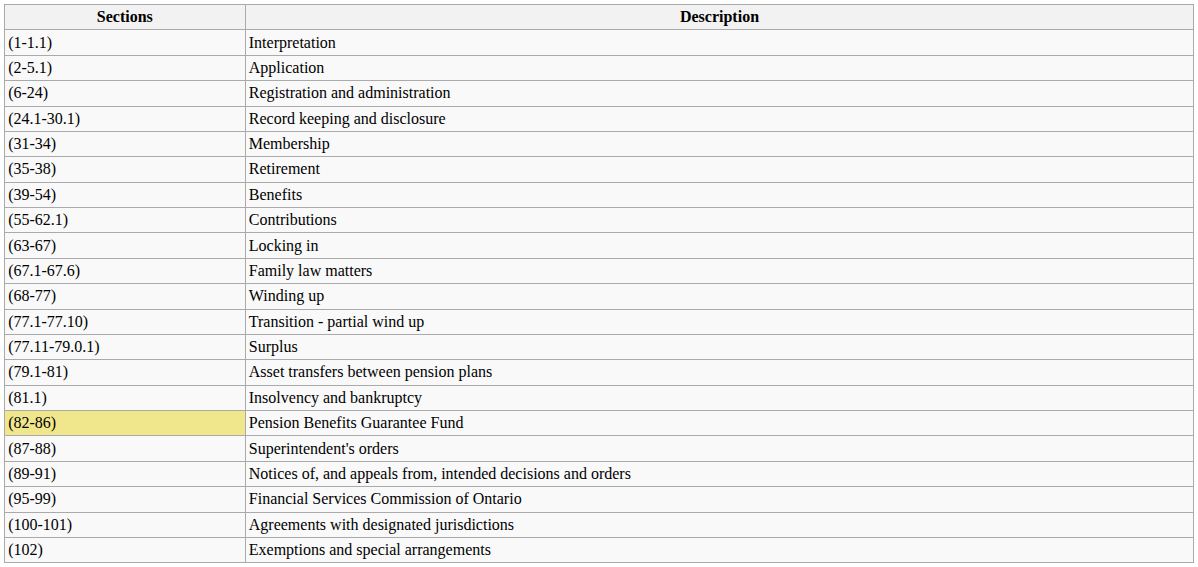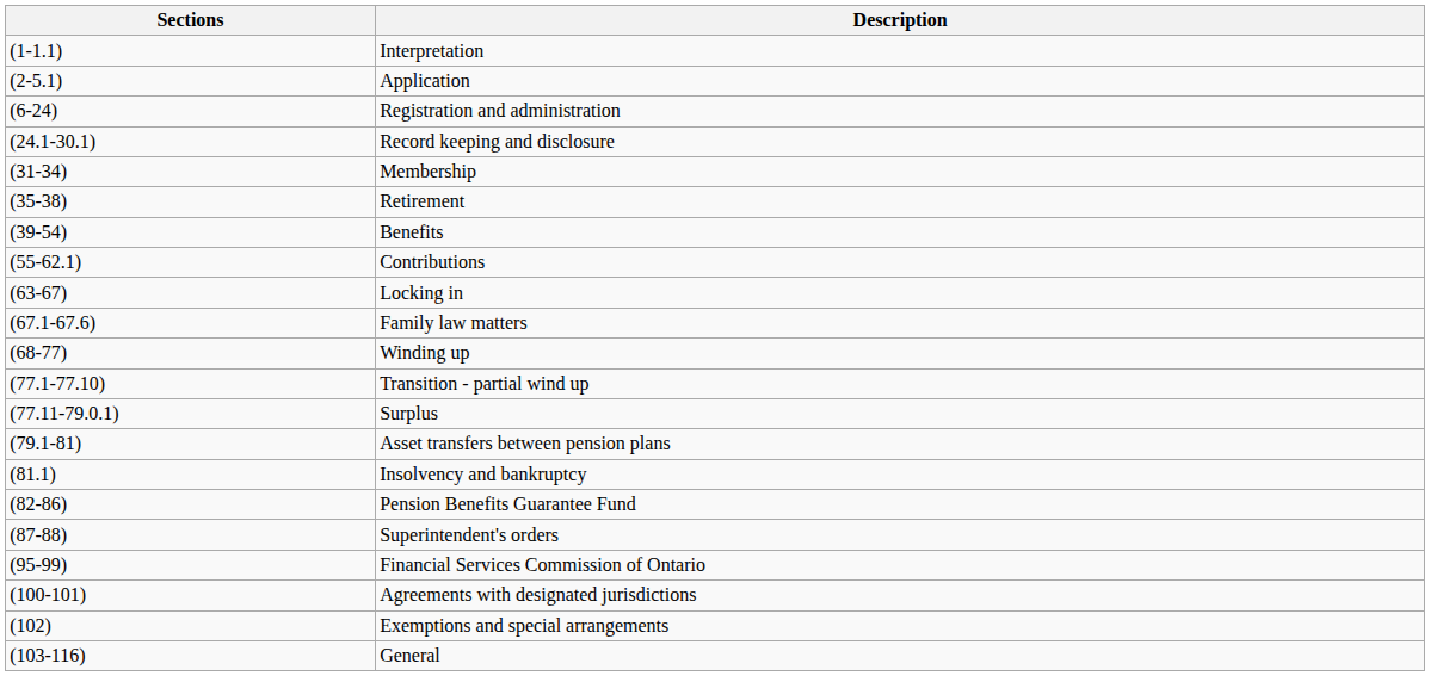 <table class="wikitable" style="text-align:left; width:60%;">
 <tr>
 <th scope="col">Sections</th>
 <th scope="col">Description</th>
 </tr>
 <tr>
 <td>(1-1.1)</td>
 <td>Interpretation</td>
 </tr>
 <tr>
 <td>(2-5.1)</td>
 <td>Application</td>
 </tr>
 <tr>
 <td>(6-24)</td>
 <td>Registration and administration</td>
 </tr>
 <tr>
 <td>(24.1-30.1)</td>
 <td>Record keeping and disclosure</td>
 </tr>
 <tr>
 <td>(31-34)</td>
 <td>Membership</td>
 </tr>
 <tr>
 <td>(35-38)</td>
 <td>Retirement</td>
 </tr>
 <tr>
 <td>(39-54)</td>
 <td>Benefits</td>
 </tr>
 <tr>
 <td>(55-62.1)</td>
 <td>Contributions</td>
 </tr>
 <tr>
 <td>(63-67)</td>
 <td>Locking in</td>
 </tr>
 <tr>
 <td>(67.1-67.6)</td>
 <td>Family law matters</td>
 </tr>
 <tr>
 <td>(68-77)</td>
 <td>Winding up</td>
 </tr>
 <tr>
 <td>(77.1-77.10)</td>
 <td>Transition - partial wind up</td>
 </tr>
 <tr>
 <td>(77.11-79.0.1)</td>
 <td>Surplus</td>
 </tr>
 <tr>
 <td>(79.1-81)</td>
 <td>Asset transfers between pension plans</td>
 </tr>
 <tr>
 <td>(81.1)</td>
 <td>Insolvency and bankruptcy</td>
 </tr>
 <tr>
-<td style="background: khaki;">(82-86)</td>
+<td>(82-86)</td>
 <td>Pension Benefits Guarantee Fund</td>
 </tr>
 <tr>
 <td>(87-88)</td>
 <td>Superintendent's orders</td>
-</tr>
-<tr>
-<td>(89-91)</td>
-<td>Notices of, and appeals from, intended decisions and orders</td>
 </tr>
 <tr>
 <td>(95-99)</td>
 <td>Financial Services Commission of Ontario</td>
 </tr>
 <tr>
 <td>(100-101)</td>
 <td>Agreements with designated jurisdictions</td>
 </tr>
 <tr>
 <td>(102)</td>
 <td>Exemptions and special arrangements</td>
 </tr>
+<tr>
+<td>(103-116)</td>
+<td>General</td>
+</tr>
 </table>
